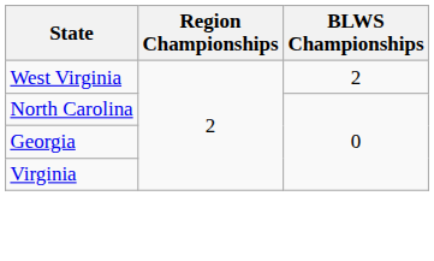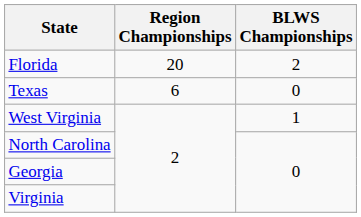 <table class="wikitable">
 <tr>
 <th>State</th>
 <th>Region<br>Championships</th>
 <th>BLWS<br>Championships</th>
 </tr>
 <tr>
+<td> <a href='#'>Florida</a></td>
+<td align=center>20</td>
+<td align=center>2</td>
+</tr>
+<tr>
+<td> <a href='#'>Texas</a></td>
+<td align=center>6</td>
+<td align=center>0</td>
+</tr>
+<tr>
 <td> <a href='#'>West Virginia</a></td>
 <td align=center rowspan=4>2</td>
-<td align=center>2</td>
+<td align=center>1</td>
 </tr>
 <tr>
 <td> <a href='#'>North Carolina</a></td>
 <td align=center rowspan=3>0</td>
 </tr>
 <tr>
 <td> <a href='#'>Georgia</a></td>
 </tr>
 <tr>
 <td> <a href='#'>Virginia</a></td>
 </tr>
 </table>
